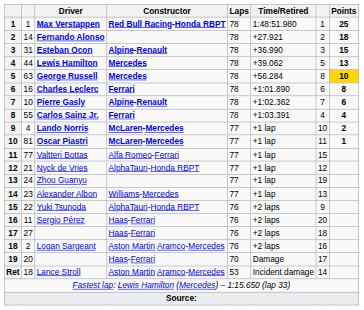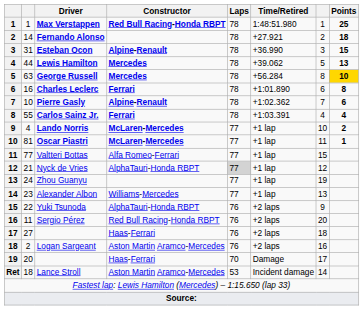 <table class="wikitable sortable" style="font-size: 85%;">
 <tr>
 <th scope="col"></th>
 <th scope="col"></th>
 <th scope="col">Driver</th>
 <th scope="col">Constructor</th>
 <th scope="col" class="unsortable">Laps</th>
 <th scope="col" class="unsortable">Time/Retired</th>
 <th scope="col"></th>
 <th scope="col">Points</th>
 </tr>
 <tr>
 <th>1</th>
 <td align="center">1</td>
 <td data-sort-value="ver"><strong> <a href='#'>Max Verstappen</a></strong></td>
 <td><strong><a href='#'>Red Bull Racing</a>-<a href='#'>Honda RBPT</a></strong></td>
 <td>78</td>
 <td>1:48:51.980</td>
 <td align="center">1</td>
 <td align="center"><strong>25</strong></td>
 </tr>
 <tr>
 <th>2</th>
 <td align="center">14</td>
 <td data-sort-value="alo"><strong> <a href='#'>Fernando Alonso</a></strong></td>
 <td><strong></strong></td>
 <td>78</td>
 <td>+27.921</td>
 <td align="center">2</td>
 <td align="center"><strong>18</strong></td>
 </tr>
 <tr>
 <th>3</th>
 <td align="center">31</td>
 <td data-sort-value="oco"> <strong><a href='#'>Esteban Ocon</a></strong></td>
 <td><strong><a href='#'>Alpine</a>-<a href='#'>Renault</a></strong></td>
 <td>78</td>
 <td>+36.990</td>
 <td align="center">3</td>
 <td align="center"><strong>15</strong></td>
 </tr>
 <tr>
 <th>4</th>
 <td align="center">44</td>
 <td data-sort-value="ham"><strong> <a href='#'>Lewis Hamilton</a></strong></td>
 <td><a href='#'><strong>Mercedes</strong></a></td>
 <td>78</td>
 <td>+39.062</td>
 <td align="center">5</td>
 <td align="center"><strong>13</strong></td>
 </tr>
 <tr>
 <th>5</th>
 <td align="center">63</td>
 <td data-sort-value="rus"> <strong><a href='#'>George Russell</a></strong></td>
 <td><strong><a href='#'>Mercedes</a></strong></td>
 <td>78</td>
 <td>+56.284</td>
 <td align="center">8</td>
 <td align="center" style="background: gold;"><strong>10</strong></td>
 </tr>
 <tr>
 <th>6</th>
 <td align="center">16</td>
 <td data-sort-value="lec"> <strong><a href='#'>Charles Leclerc</a></strong></td>
 <td><strong><a href='#'>Ferrari</a></strong></td>
 <td>78</td>
 <td>+1:01.890</td>
 <td align="center">6</td>
 <td align="center"><strong>8</strong></td>
 </tr>
 <tr>
 <th>7</th>
 <td align="center">10</td>
 <td data-sort-value="gas"> <strong><a href='#'>Pierre Gasly</a></strong></td>
 <td><strong><a href='#'>Alpine</a>-<a href='#'>Renault</a></strong></td>
 <td>78</td>
 <td>+1:02.362</td>
 <td align="center">7</td>
 <td align="center"><strong>6</strong></td>
 </tr>
 <tr>
 <th>8</th>
 <td align="center">55</td>
 <td data-sort-value="sai"> <strong><a href='#'>Carlos Sainz Jr.</a></strong></td>
 <td><strong><a href='#'>Ferrari</a></strong></td>
 <td>78</td>
 <td>+1:03.391</td>
 <td align="center">4</td>
 <td align="center"><strong>4</strong></td>
 </tr>
 <tr>
 <th>9</th>
 <td align="center">4</td>
 <td data-sort-value="nor"> <strong><a href='#'>Lando Norris</a></strong></td>
 <td><strong><a href='#'>McLaren</a>-<a href='#'>Mercedes</a></strong></td>
 <td>77</td>
 <td>+1 lap</td>
 <td align="center">10</td>
 <td align="center"><strong>2</strong></td>
 </tr>
 <tr>
 <th>10</th>
 <td align="center">81</td>
 <td data-sort-value="pia"> <strong><a href='#'>Oscar Piastri</a></strong></td>
 <td><strong><a href='#'>McLaren</a>-<a href='#'>Mercedes</a></strong></td>
 <td>77</td>
 <td>+1 lap</td>
 <td align="center">11</td>
 <td align="center"><strong>1</strong></td>
 </tr>
 <tr>
 <th>11</th>
 <td align="center">77</td>
 <td data-sort-value="bot"> <a href='#'>Valtteri Bottas</a></td>
 <td nowrap=""><a href='#'>Alfa Romeo</a>-<a href='#'>Ferrari</a></td>
 <td>77</td>
 <td>+1 lap</td>
 <td align="center">15</td>
 <td></td>
 </tr>
 <tr>
 <th>12</th>
 <td align="center">21</td>
 <td data-sort-value="dev"> <a href='#'>Nyck de Vries</a></td>
 <td><a href='#'>AlphaTauri</a>-<a href='#'>Honda RBPT</a></td>
-<td>77</td>
+<td style="background: lightgrey;">77</td>
 <td>+1 lap</td>
 <td align="center">12</td>
 <td></td>
 </tr>
 <tr>
 <th>13</th>
 <td align="center">24</td>
 <td data-sort-value="zho"> <a href='#'>Zhou Guanyu</a></td>
 <td></td>
 <td>77</td>
 <td>+1 lap</td>
 <td align="center">19</td>
 <td></td>
 </tr>
 <tr>
 <th>14</th>
 <td align="center">23</td>
 <td data-sort-value="alb"> <a href='#'>Alexander Albon</a></td>
 <td><a href='#'>Williams</a>-<a href='#'>Mercedes</a></td>
 <td>77</td>
 <td>+1 lap</td>
 <td align="center">13</td>
 <td></td>
 </tr>
 <tr>
 <th>15</th>
 <td align="center">22</td>
 <td data-sort-value="tsu"> <a href='#'>Yuki Tsunoda</a></td>
 <td nowrap=""><a href='#'>AlphaTauri</a>-<a href='#'>Honda RBPT</a></td>
 <td>76</td>
 <td>+2 laps</td>
 <td align="center">9</td>
 <td align="center"></td>
 </tr>
 <tr>
 <th>16</th>
 <td align="center">11</td>
 <td data-sort-value="per"> <a href='#'>Sergio Pérez</a></td>
-<td><a href='#'>Haas</a>-<a href='#'>Ferrari</a></td>
+<td><a href='#'>Red Bull Racing</a>-<a href='#'>Honda RBPT</a></td>
 <td>76</td>
 <td>+2 laps</td>
 <td align="center">20</td>
 <td></td>
 </tr>
 <tr>
 <th>17</th>
 <td align="center">27</td>
 <td data-sort-value="hul"></td>
 <td><a href='#'>Haas</a>-<a href='#'>Ferrari</a></td>
 <td>76</td>
 <td>+2 laps</td>
 <td align="center">18</td>
 <td></td>
 </tr>
 <tr>
 <th>18</th>
 <td align="center">2</td>
 <td data-sort-value="sar"> <a href='#'>Logan Sargeant</a></td>
 <td><a href='#'>Aston Martin</a> <a href='#'>Aramco</a>-<a href='#'>Mercedes</a></td>
 <td>76</td>
 <td>+2 laps</td>
 <td align="center">16</td>
 <td></td>
 </tr>
 <tr>
 <th>19</th>
 <td align="center">20</td>
 <td data-sort-value="mag"></td>
 <td><a href='#'>Haas</a>-<a href='#'>Ferrari</a></td>
 <td>70</td>
 <td>Damage</td>
 <td align="center">17</td>
 <td></td>
 </tr>
 <tr>
 <th>Ret</th>
 <td align="center">18</td>
 <td data-sort-value="str"> <a href='#'>Lance Stroll</a></td>
 <td><a href='#'>Aston Martin</a> <a href='#'>Aramco</a>-<a href='#'>Mercedes</a></td>
 <td>53</td>
 <td>Incident damage</td>
 <td align="center">14</td>
 <td align="center"></td>
 </tr>
 <tr class="sortbottom">
 <td colspan="8" align="center"><em><a href='#'>Fastest lap</a>:</em>  <em><a href='#'>Lewis Hamilton</a> (<a href='#'>Mercedes</a>) – 1:15.650 (lap 33)</em></td>
 </tr>
 <tr class="sortbottom">
 <td colspan="8" style="background-color:#eaecf0;text-align:center"><strong>Source:</strong></td>
 </tr>
 </table>
